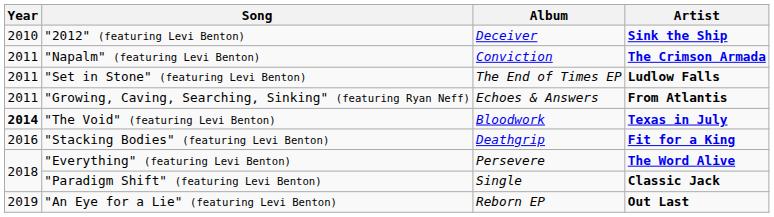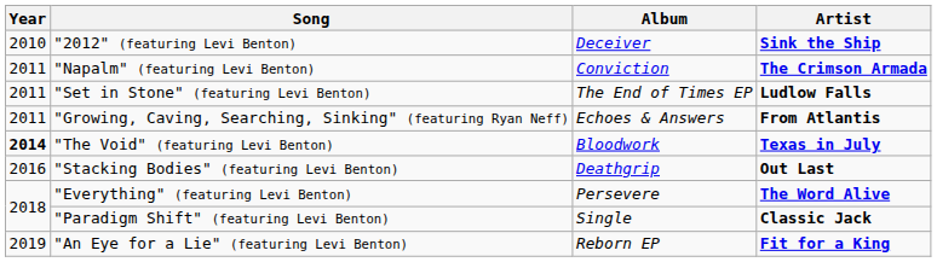 <table class="wikitable">
 <tr>
 <th>Year</th>
 <th>Song</th>
 <th>Album</th>
 <th>Artist</th>
 </tr>
 <tr>
 <td>2010</td>
 <td>"2012" <small>(featuring Levi Benton)</small></td>
 <td><em><a href='#'>Deceiver</a></em></td>
 <td><strong><a href='#'>Sink the Ship</a></strong></td>
 </tr>
 <tr>
 <td>2011</td>
 <td>"Napalm" <small>(featuring Levi Benton)</small></td>
 <td><em><a href='#'>Conviction</a></em></td>
 <td><strong><a href='#'>The Crimson Armada</a></strong></td>
 </tr>
 <tr>
 <td>2011</td>
 <td>"Set in Stone" <small>(featuring Levi Benton)</small></td>
 <td><em>The End of Times EP</em></td>
 <td><strong>Ludlow Falls</strong></td>
 </tr>
 <tr>
 <td>2011</td>
 <td>"Growing, Caving, Searching, Sinking" <small>(featuring Ryan Neff)</small></td>
 <td><em>Echoes & Answers</em></td>
 <td><strong>From Atlantis</strong></td>
 </tr>
 <tr>
 <td><strong>2014</strong></td>
 <td>"The Void" <small>(featuring Levi Benton)</small></td>
 <td><em><a href='#'>Bloodwork</a></em></td>
 <td><strong><a href='#'>Texas in July</a></strong></td>
 </tr>
 <tr>
 <td>2016</td>
 <td>"Stacking Bodies" <small>(featuring Levi Benton)</small></td>
 <td><em><a href='#'>Deathgrip</a></em></td>
-<td><strong><a href='#'>Fit for a King</a></strong></td>
+<td><strong>Out Last</strong></td>
 </tr>
 <tr>
 <td rowspan=2>2018</td>
 <td>"Everything" <small>(featuring Levi Benton)</small></td>
 <td><em>Persevere</em></td>
 <td><strong><a href='#'>The Word Alive</a></strong></td>
 </tr>
 <tr>
 <td>"Paradigm Shift" <small>(featuring Levi Benton)</small></td>
 <td><em>Single</em></td>
 <td><strong>Classic Jack</strong></td>
 </tr>
 <tr>
 <td>2019</td>
 <td>"An Eye for a Lie" <small>(featuring Levi Benton)</small></td>
 <td><em>Reborn EP</em></td>
-<td><strong>Out Last</strong></td>
+<td><strong><a href='#'>Fit for a King</a></strong></td>
 </tr>
 </table>
